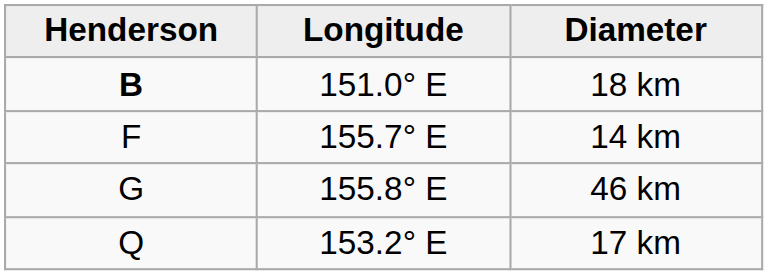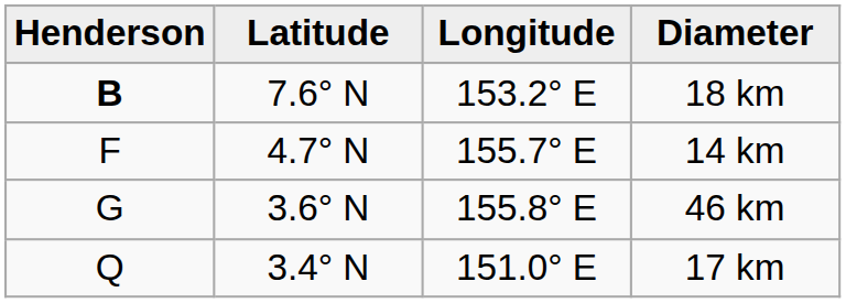 <table class="wikitable">
 <tr>
 <th width="25%" style="background:#eeeeee;">Henderson</th>
+<th width="25%" style="background:#eeeeee;">Latitude</th>
 <th width="25%" style="background:#eeeeee;">Longitude</th>
 <th width="25%" style="background:#eeeeee;">Diameter</th>
 </tr>
 <tr>
 <td align="center"><strong>B</strong></td>
-<td align="center">151.0° E</td>
+<td align="center">7.6° N</td>
+<td align="center">153.2° E</td>
 <td align="center">18 km</td>
 </tr>
 <tr>
 <td align="center">F</td>
+<td align="center">4.7° N</td>
 <td align="center">155.7° E</td>
 <td align="center">14 km</td>
 </tr>
 <tr>
 <td align="center">G</td>
+<td align="center">3.6° N</td>
 <td align="center">155.8° E</td>
 <td align="center">46 km</td>
 </tr>
 <tr>
 <td align="center">Q</td>
-<td align="center">153.2° E</td>
+<td align="center">3.4° N</td>
+<td align="center">151.0° E</td>
 <td align="center">17 km</td>
 </tr>
 </table>
